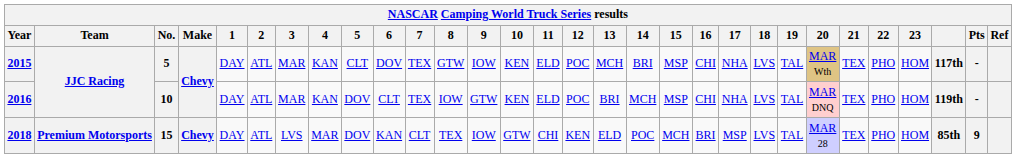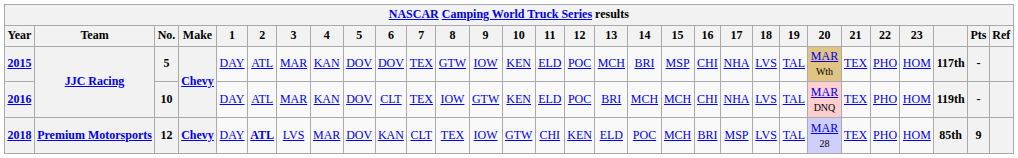 <table class="wikitable" style="text-align:center; font-size:75%">
 <tr>
 <th colspan=45><a href='#'>NASCAR</a> <a href='#'>Camping World Truck Series</a> results</th>
 </tr>
 <tr>
 <th>Year</th>
 <th>Team</th>
 <th>No.</th>
 <th>Make</th>
 <th>1</th>
 <th>2</th>
 <th>3</th>
 <th>4</th>
 <th>5</th>
 <th>6</th>
 <th>7</th>
 <th>8</th>
 <th>9</th>
 <th>10</th>
 <th>11</th>
 <th>12</th>
 <th>13</th>
 <th>14</th>
 <th>15</th>
 <th>16</th>
 <th>17</th>
 <th>18</th>
 <th>19</th>
 <th>20</th>
 <th>21</th>
 <th>22</th>
 <th>23</th>
 <th></th>
 <th>Pts</th>
 <th>Ref</th>
 </tr>
 <tr>
 <th><a href='#'>2015</a></th>
 <th rowspan=2><a href='#'>JJC Racing</a></th>
 <th>5</th>
 <th rowspan=2><a href='#'>Chevy</a></th>
 <td><a href='#'>DAY</a></td>
 <td><a href='#'>ATL</a></td>
 <td><a href='#'>MAR</a></td>
 <td><a href='#'>KAN</a></td>
-<td><a href='#'>CLT</a></td>
+<td><a href='#'>DOV</a></td>
 <td><a href='#'>DOV</a></td>
 <td><a href='#'>TEX</a></td>
 <td><a href='#'>GTW</a></td>
 <td><a href='#'>IOW</a></td>
 <td><a href='#'>KEN</a></td>
 <td><a href='#'>ELD</a></td>
 <td><a href='#'>POC</a></td>
 <td><a href='#'>MCH</a></td>
 <td><a href='#'>BRI</a></td>
 <td><a href='#'>MSP</a></td>
 <td><a href='#'>CHI</a></td>
 <td><a href='#'>NHA</a></td>
 <td><a href='#'>LVS</a></td>
 <td><a href='#'>TAL</a></td>
 <td style="background:#DFC484;"><a href='#'>MAR</a><br><small>Wth</small></td>
 <td><a href='#'>TEX</a></td>
 <td><a href='#'>PHO</a></td>
 <td><a href='#'>HOM</a></td>
 <th>117th</th>
 <th>-</th>
 <th></th>
 </tr>
 <tr>
 <th><a href='#'>2016</a></th>
 <th>10</th>
 <td><a href='#'>DAY</a></td>
 <td><a href='#'>ATL</a></td>
 <td><a href='#'>MAR</a></td>
 <td><a href='#'>KAN</a></td>
 <td><a href='#'>DOV</a></td>
 <td><a href='#'>CLT</a></td>
 <td><a href='#'>TEX</a></td>
 <td><a href='#'>IOW</a></td>
 <td><a href='#'>GTW</a></td>
 <td><a href='#'>KEN</a></td>
 <td><a href='#'>ELD</a></td>
 <td><a href='#'>POC</a></td>
 <td><a href='#'>BRI</a></td>
 <td><a href='#'>MCH</a></td>
-<td><a href='#'>MSP</a></td>
+<td><a href='#'>MCH</a></td>
 <td><a href='#'>CHI</a></td>
 <td><a href='#'>NHA</a></td>
 <td><a href='#'>LVS</a></td>
 <td><a href='#'>TAL</a></td>
 <td style="background:#FFCFCF;"><a href='#'>MAR</a><br><small>DNQ</small></td>
 <td><a href='#'>TEX</a></td>
 <td><a href='#'>PHO</a></td>
 <td><a href='#'>HOM</a></td>
 <th>119th</th>
 <th>-</th>
 <th></th>
 </tr>
 <tr>
 <th><a href='#'>2018</a></th>
 <th><a href='#'>Premium Motorsports</a></th>
-<th>15</th>
+<th>12</th>
 <th><a href='#'>Chevy</a></th>
 <td><a href='#'>DAY</a></td>
-<td><a href='#'>ATL</a></td>
+<td><strong><a href='#'>ATL</a></strong></td>
 <td><a href='#'>LVS</a></td>
 <td><a href='#'>MAR</a></td>
 <td><a href='#'>DOV</a></td>
 <td><a href='#'>KAN</a></td>
 <td><a href='#'>CLT</a></td>
 <td><a href='#'>TEX</a></td>
 <td><a href='#'>IOW</a></td>
 <td><a href='#'>GTW</a></td>
 <td><a href='#'>CHI</a></td>
 <td><a href='#'>KEN</a></td>
 <td><a href='#'>ELD</a></td>
 <td><a href='#'>POC</a></td>
 <td><a href='#'>MCH</a></td>
 <td><a href='#'>BRI</a></td>
 <td><a href='#'>MSP</a></td>
 <td><a href='#'>LVS</a></td>
 <td><a href='#'>TAL</a></td>
 <td style="background:#cfcfff"><a href='#'>MAR</a><br><small>28</small></td>
 <td><a href='#'>TEX</a></td>
 <td><a href='#'>PHO</a></td>
 <td><a href='#'>HOM</a></td>
 <th>85th</th>
 <th>9</th>
 <th></th>
 </tr>
 </table>
